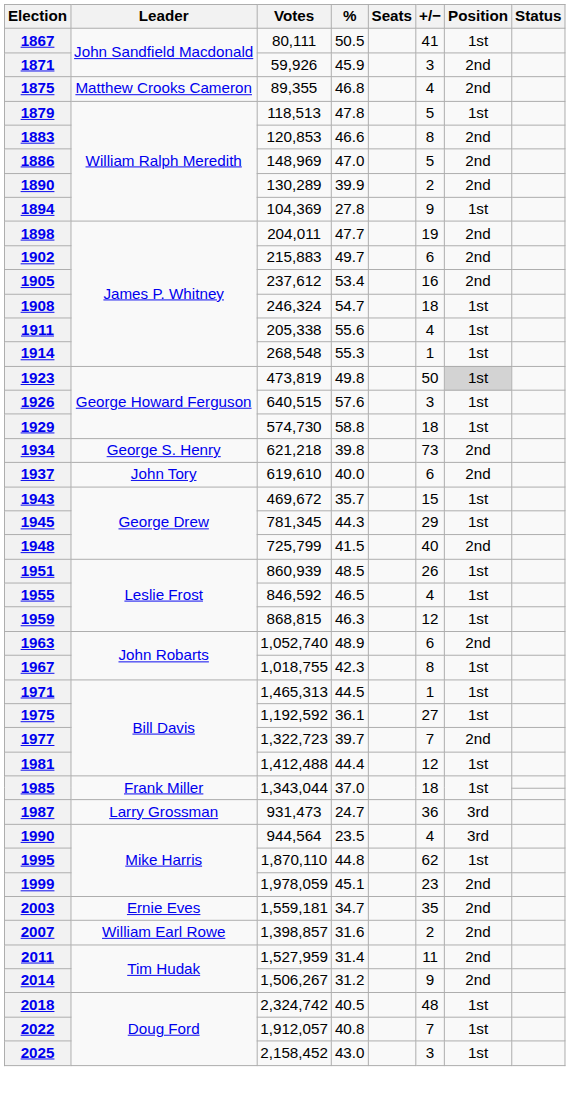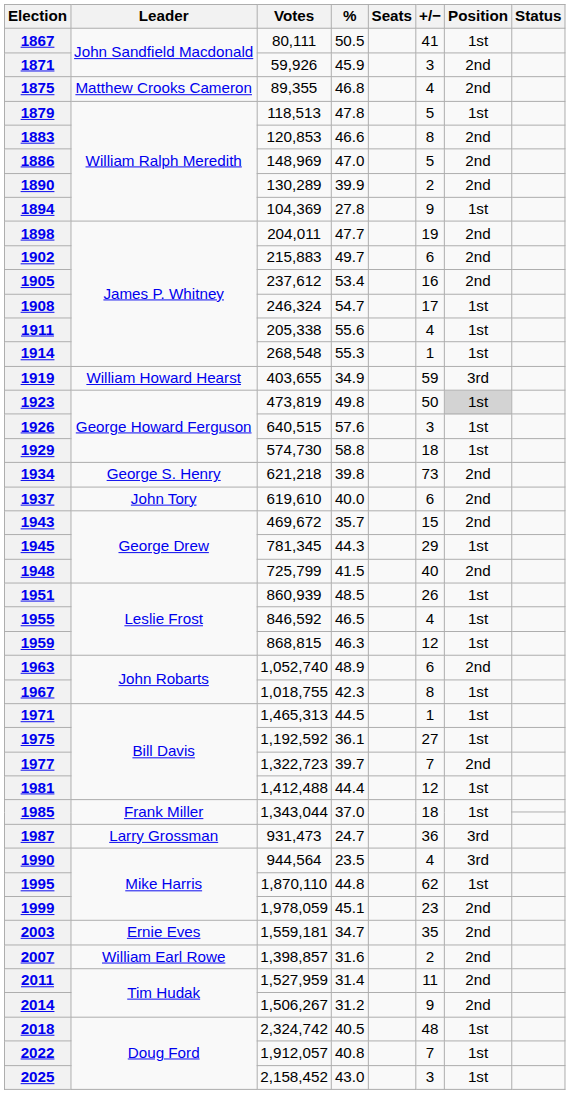 <table class=wikitable style="text-align: center;">
 <tr>
 <th>Election</th>
 <th>Leader</th>
 <th>Votes</th>
 <th>%</th>
 <th>Seats</th>
 <th>+/−</th>
 <th>Position</th>
 <th>Status</th>
 </tr>
 <tr>
 <th><a href='#'>1867</a></th>
 <td rowspan=2><a href='#'>John Sandfield Macdonald</a></td>
 <td>80,111</td>
 <td>50.5</td>
 <td></td>
 <td> 41</td>
 <td> 1st</td>
 <td></td>
 </tr>
 <tr>
 <th><a href='#'>1871</a></th>
 <td>59,926</td>
 <td>45.9</td>
 <td></td>
 <td> 3</td>
 <td> 2nd</td>
 <td></td>
 </tr>
 <tr>
 <th><a href='#'>1875</a></th>
 <td><a href='#'>Matthew Crooks Cameron</a></td>
 <td>89,355</td>
 <td>46.8</td>
 <td></td>
 <td> 4</td>
 <td> 2nd</td>
 <td></td>
 </tr>
 <tr>
 <th><a href='#'>1879</a></th>
 <td rowspan=5><a href='#'>William Ralph Meredith</a></td>
 <td>118,513</td>
 <td>47.8</td>
 <td></td>
 <td> 5</td>
 <td> 1st</td>
 <td></td>
 </tr>
 <tr>
 <th><a href='#'>1883</a></th>
 <td>120,853</td>
 <td>46.6</td>
 <td></td>
 <td> 8</td>
 <td> 2nd</td>
 <td></td>
 </tr>
 <tr>
 <th><a href='#'>1886</a></th>
 <td>148,969</td>
 <td>47.0</td>
 <td></td>
 <td> 5</td>
 <td> 2nd</td>
 <td></td>
 </tr>
 <tr>
 <th><a href='#'>1890</a></th>
 <td>130,289</td>
 <td>39.9</td>
 <td></td>
 <td> 2</td>
 <td> 2nd</td>
 <td></td>
 </tr>
 <tr>
 <th><a href='#'>1894</a></th>
 <td>104,369</td>
 <td>27.8</td>
 <td></td>
 <td> 9</td>
 <td> 1st</td>
 <td></td>
 </tr>
 <tr>
 <th><a href='#'>1898</a></th>
 <td rowspan=6><a href='#'>James P. Whitney</a></td>
 <td>204,011</td>
 <td>47.7</td>
 <td></td>
 <td> 19</td>
 <td> 2nd</td>
 <td></td>
 </tr>
 <tr>
 <th><a href='#'>1902</a></th>
 <td>215,883</td>
 <td>49.7</td>
 <td></td>
 <td> 6</td>
 <td> 2nd</td>
 <td></td>
 </tr>
 <tr>
 <th><a href='#'>1905</a></th>
 <td>237,612</td>
 <td>53.4</td>
 <td></td>
 <td> 16</td>
 <td> 2nd</td>
 <td></td>
 </tr>
 <tr>
 <th><a href='#'>1908</a></th>
 <td>246,324</td>
 <td>54.7</td>
 <td></td>
-<td> 18</td>
+<td> 17</td>
 <td> 1st</td>
 <td></td>
 </tr>
 <tr>
 <th><a href='#'>1911</a></th>
 <td>205,338</td>
 <td>55.6</td>
 <td></td>
 <td> 4</td>
 <td> 1st</td>
 <td></td>
 </tr>
 <tr>
 <th><a href='#'>1914</a></th>
 <td>268,548</td>
 <td>55.3</td>
 <td></td>
 <td> 1</td>
 <td> 1st</td>
+<td></td>
+</tr>
+<tr>
+<th><a href='#'>1919</a></th>
+<td><a href='#'>William Howard Hearst</a></td>
+<td>403,655</td>
+<td>34.9</td>
+<td></td>
+<td> 59</td>
+<td> 3rd</td>
 <td></td>
 </tr>
 <tr>
 <th><a href='#'>1923</a></th>
 <td rowspan=3><a href='#'>George Howard Ferguson</a></td>
 <td>473,819</td>
 <td>49.8</td>
 <td></td>
 <td> 50</td>
 <td style="background: lightgrey;"> 1st</td>
 <td></td>
 </tr>
 <tr>
 <th><a href='#'>1926</a></th>
 <td>640,515</td>
 <td>57.6</td>
 <td></td>
 <td> 3</td>
 <td> 1st</td>
 <td></td>
 </tr>
 <tr>
 <th><a href='#'>1929</a></th>
 <td>574,730</td>
 <td>58.8</td>
 <td></td>
 <td> 18</td>
 <td> 1st</td>
 <td></td>
 </tr>
 <tr>
 <th><a href='#'>1934</a></th>
 <td><a href='#'>George S. Henry</a></td>
 <td>621,218</td>
 <td>39.8</td>
 <td></td>
 <td> 73</td>
 <td> 2nd</td>
 <td></td>
 </tr>
 <tr>
 <th><a href='#'>1937</a></th>
 <td><a href='#'>John Tory</a></td>
 <td>619,610</td>
 <td>40.0</td>
 <td></td>
 <td> 6</td>
 <td> 2nd</td>
 <td></td>
 </tr>
 <tr>
 <th><a href='#'>1943</a></th>
 <td rowspan=3><a href='#'>George Drew</a></td>
 <td>469,672</td>
 <td>35.7</td>
 <td></td>
 <td> 15</td>
-<td> 1st</td>
+<td> 2nd</td>
 <td></td>
 </tr>
 <tr>
 <th><a href='#'>1945</a></th>
 <td>781,345</td>
 <td>44.3</td>
 <td></td>
 <td> 29</td>
 <td> 1st</td>
 <td></td>
 </tr>
 <tr>
 <th><a href='#'>1948</a></th>
 <td>725,799</td>
 <td>41.5</td>
 <td></td>
 <td> 40</td>
 <td> 2nd</td>
 <td></td>
 </tr>
 <tr>
 <th><a href='#'>1951</a></th>
 <td rowspan=3><a href='#'>Leslie Frost</a></td>
 <td>860,939</td>
 <td>48.5</td>
 <td></td>
 <td> 26</td>
 <td> 1st</td>
 <td></td>
 </tr>
 <tr>
 <th><a href='#'>1955</a></th>
 <td>846,592</td>
 <td>46.5</td>
 <td></td>
 <td> 4</td>
 <td> 1st</td>
 <td></td>
 </tr>
 <tr>
 <th><a href='#'>1959</a></th>
 <td>868,815</td>
 <td>46.3</td>
 <td></td>
 <td> 12</td>
 <td> 1st</td>
 <td></td>
 </tr>
 <tr>
 <th><a href='#'>1963</a></th>
 <td rowspan=2><a href='#'>John Robarts</a></td>
 <td>1,052,740</td>
 <td>48.9</td>
 <td></td>
 <td> 6</td>
 <td> 2nd</td>
 <td></td>
 </tr>
 <tr>
 <th><a href='#'>1967</a></th>
 <td>1,018,755</td>
 <td>42.3</td>
 <td></td>
 <td> 8</td>
 <td> 1st</td>
 <td></td>
 </tr>
 <tr>
 <th><a href='#'>1971</a></th>
 <td rowspan=4><a href='#'>Bill Davis</a></td>
 <td>1,465,313</td>
 <td>44.5</td>
 <td></td>
 <td> 1</td>
 <td> 1st</td>
 <td></td>
 </tr>
 <tr>
 <th><a href='#'>1975</a></th>
 <td>1,192,592</td>
 <td>36.1</td>
 <td></td>
 <td> 27</td>
 <td> 1st</td>
 <td></td>
 </tr>
 <tr>
 <th><a href='#'>1977</a></th>
 <td>1,322,723</td>
 <td>39.7</td>
 <td></td>
 <td> 7</td>
 <td> 2nd</td>
 <td></td>
 </tr>
 <tr>
 <th><a href='#'>1981</a></th>
 <td>1,412,488</td>
 <td>44.4</td>
 <td></td>
 <td> 12</td>
 <td> 1st</td>
 <td></td>
 </tr>
 <tr>
 <th rowspan=2><a href='#'>1985</a></th>
 <td rowspan=2><a href='#'>Frank Miller</a></td>
 <td rowspan=2>1,343,044</td>
 <td rowspan=2>37.0</td>
 <td rowspan=2></td>
 <td rowspan=2> 18</td>
 <td rowspan=2> 1st</td>
 <td></td>
 </tr>
 <tr>
 <td></td>
 </tr>
 <tr>
 <th><a href='#'>1987</a></th>
 <td><a href='#'>Larry Grossman</a></td>
 <td>931,473</td>
 <td>24.7</td>
 <td></td>
 <td> 36</td>
 <td> 3rd</td>
 <td></td>
 </tr>
 <tr>
 <th><a href='#'>1990</a></th>
 <td rowspan=3><a href='#'>Mike Harris</a></td>
 <td>944,564</td>
 <td>23.5</td>
 <td></td>
 <td> 4</td>
 <td> 3rd</td>
 <td></td>
 </tr>
 <tr>
 <th><a href='#'>1995</a></th>
 <td>1,870,110</td>
 <td>44.8</td>
 <td></td>
 <td> 62</td>
 <td> 1st</td>
 <td></td>
 </tr>
 <tr>
 <th><a href='#'>1999</a></th>
 <td>1,978,059</td>
 <td>45.1</td>
 <td></td>
 <td> 23</td>
 <td> 2nd</td>
 <td></td>
 </tr>
 <tr>
 <th><a href='#'>2003</a></th>
 <td><a href='#'>Ernie Eves</a></td>
 <td>1,559,181</td>
 <td>34.7</td>
 <td></td>
 <td> 35</td>
 <td> 2nd</td>
 <td></td>
 </tr>
 <tr>
 <th><a href='#'>2007</a></th>
 <td><a href='#'>William Earl Rowe</a></td>
 <td>1,398,857</td>
 <td>31.6</td>
 <td></td>
 <td> 2</td>
 <td> 2nd</td>
 <td></td>
 </tr>
 <tr>
 <th><a href='#'>2011</a></th>
 <td rowspan=2><a href='#'>Tim Hudak</a></td>
 <td>1,527,959</td>
 <td>31.4</td>
 <td></td>
 <td> 11</td>
 <td> 2nd</td>
 <td></td>
 </tr>
 <tr>
 <th><a href='#'>2014</a></th>
 <td>1,506,267</td>
 <td>31.2</td>
 <td></td>
 <td> 9</td>
 <td> 2nd</td>
 <td></td>
 </tr>
 <tr>
 <th><a href='#'>2018</a></th>
 <td rowspan=3><a href='#'>Doug Ford</a></td>
 <td>2,324,742</td>
 <td>40.5</td>
 <td></td>
 <td> 48</td>
 <td> 1st</td>
 <td></td>
 </tr>
 <tr>
 <th><a href='#'>2022</a></th>
 <td>1,912,057</td>
 <td>40.8</td>
 <td></td>
 <td> 7</td>
 <td> 1st</td>
 <td></td>
 </tr>
 <tr>
 <th><a href='#'>2025</a></th>
 <td>2,158,452</td>
 <td>43.0</td>
 <td></td>
 <td> 3</td>
 <td> 1st</td>
 <td></td>
 </tr>
 </table>
